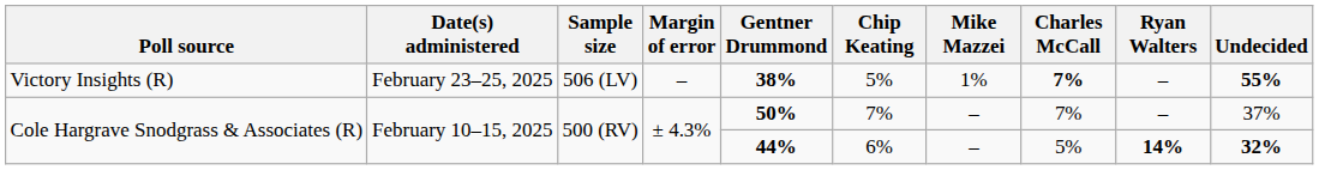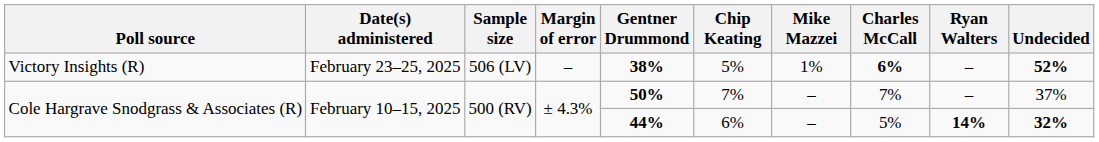 <table class="wikitable" style="font-size:90%;text-align:center;">
 <tr style="vertical-align:bottom">
 <th>Poll source</th>
 <th>Date(s)<br>administered</th>
 <th>Sample<br>size</th>
 <th>Margin<br>of error</th>
 <th style="width:60px;">Gentner<br>Drummond</th>
 <th style="width:60px;">Chip<br>Keating</th>
 <th style="width:60px;">Mike<br>Mazzei</th>
 <th style="width:60px;">Charles<br>McCall</th>
 <th style="width:60px;">Ryan<br>Walters</th>
 <th>Undecided</th>
 </tr>
 <tr>
 <td style="text-align:left;">Victory Insights (R)</td>
 <td>February 23–25, 2025</td>
 <td>506 (LV)</td>
 <td>–</td>
 <td><strong>38%</strong></td>
 <td>5%</td>
 <td>1%</td>
-<td><strong>7%</strong></td>
+<td><strong>6%</strong></td>
 <td>–</td>
-<td><strong>55%</strong></td>
+<td><strong>52%</strong></td>
 </tr>
 <tr>
 <td style="text-align:left;" rowspan="2">Cole Hargrave Snodgrass & Associates (R)</td>
 <td rowspan="2">February 10–15, 2025</td>
 <td rowspan="2">500 (RV)</td>
 <td rowspan="2">± 4.3%</td>
 <td><strong>50%</strong></td>
 <td>7%</td>
 <td>–</td>
 <td>7%</td>
 <td>–</td>
 <td>37%</td>
 </tr>
 <tr>
 <td><strong>44%</strong></td>
 <td>6%</td>
 <td>–</td>
 <td>5%</td>
 <td><strong>14%</strong></td>
 <td><strong>32%</strong></td>
 </tr>
 </table>
